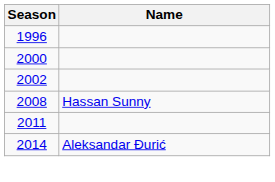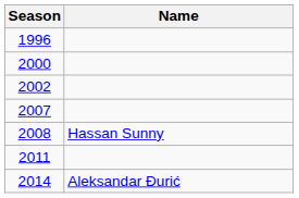 <table class="wikitable" style="text-align:center">
 <tr>
 <th>Season</th>
 <th style="width:240px;">Name</th>
 </tr>
 <tr>
 <td><a href='#'>1996</a></td>
 <td align='left'></td>
 </tr>
 <tr>
 <td><a href='#'>2000</a></td>
 <td align='left'></td>
 </tr>
 <tr>
 <td><a href='#'>2002</a></td>
 <td align='left'></td>
 </tr>
 <tr>
+<td><a href='#'>2007</a></td>
+<td align='left'></td>
+</tr>
+<tr>
 <td><a href='#'>2008</a></td>
 <td align='left'><a href='#'>Hassan Sunny</a></td>
 </tr>
 <tr>
 <td><a href='#'>2011</a></td>
 <td align='left'></td>
 </tr>
 <tr>
 <td><a href='#'>2014</a></td>
 <td align='left'><a href='#'>Aleksandar Đurić</a></td>
 </tr>
 </table>
